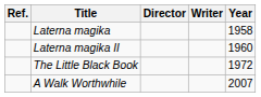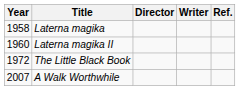 <table class="wikitable">
 <tr>
-<th>Ref.</th>
+<th>Year</th>
 <th>Title</th>
 <th>Director</th>
 <th>Writer</th>
-<th>Year</th>
+<th>Ref.</th>
 </tr>
 <tr>
-<td></td>
+<td>1958</td>
 <td><em>Laterna magika</em></td>
 <td></td>
 <td></td>
-<td>1958</td>
+<td></td>
 </tr>
 <tr>
-<td></td>
+<td>1960</td>
 <td><em>Laterna magika II</em></td>
 <td></td>
 <td></td>
-<td>1960</td>
+<td></td>
 </tr>
 <tr>
-<td></td>
+<td>1972</td>
 <td><em>The Little Black Book</em></td>
 <td></td>
 <td></td>
-<td>1972</td>
+<td></td>
 </tr>
 <tr>
-<td></td>
+<td>2007</td>
 <td><em>A Walk Worthwhile</em></td>
 <td></td>
 <td></td>
-<td>2007</td>
+<td></td>
 </tr>
 </table>
